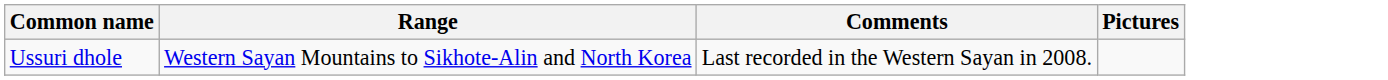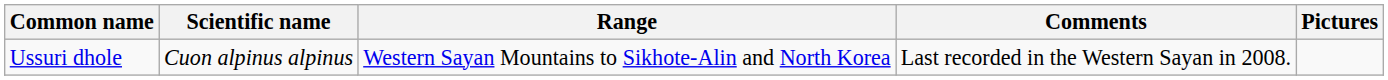 <table class="wikitable">
 <tr>
 <th>Common name</th>
+<th>Scientific name</th>
 <th>Range</th>
 <th class="unsortable">Comments</th>
 <th class="unsortable">Pictures</th>
 </tr>
 <tr>
 <td><a href='#'>Ussuri dhole</a></td>
+<td><em>Cuon alpinus alpinus</em></td>
 <td><a href='#'>Western Sayan</a> Mountains to <a href='#'>Sikhote-Alin</a> and <a href='#'>North Korea</a></td>
 <td>Last recorded in the Western Sayan in 2008.</td>
 <td></td>
 </tr>
 </table>
